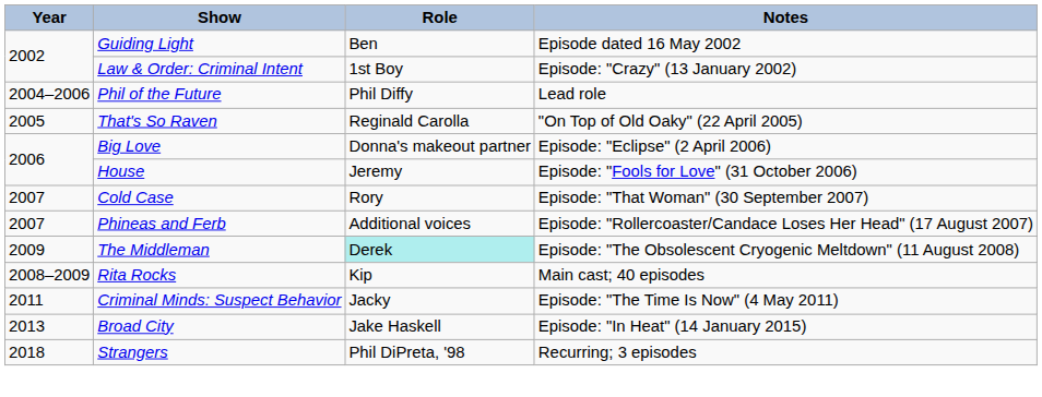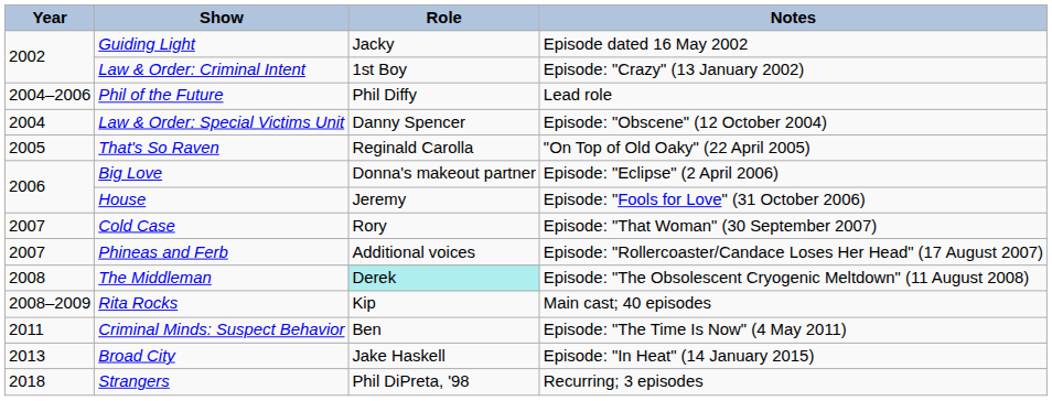 <table class="wikitable">
 <tr>
 <th scope="col" style="background:#B0C4DE;">Year</th>
 <th scope="col" style="background:#B0C4DE;">Show</th>
 <th scope="col" style="background:#B0C4DE;">Role</th>
 <th scope="col" style="background:#B0C4DE;">Notes</th>
 </tr>
 <tr>
 <td rowspan="2">2002</td>
 <td><em><a href='#'>Guiding Light</a></em></td>
-<td>Ben</td>
+<td>Jacky</td>
 <td>Episode dated 16 May 2002</td>
 </tr>
 <tr>
 <td><em><a href='#'>Law & Order: Criminal Intent</a></em></td>
 <td>1st Boy</td>
 <td>Episode: "Crazy" (13 January 2002)</td>
 </tr>
 <tr>
 <td>2004–2006</td>
 <td><em><a href='#'>Phil of the Future</a></em></td>
 <td>Phil Diffy</td>
 <td>Lead role</td>
+</tr>
+<tr>
+<td>2004</td>
+<td><em><a href='#'>Law & Order: Special Victims Unit</a></em></td>
+<td>Danny Spencer</td>
+<td>Episode: "Obscene" (12 October 2004)</td>
 </tr>
 <tr>
 <td>2005</td>
 <td><em><a href='#'>That's So Raven</a></em></td>
 <td>Reginald Carolla</td>
 <td>"On Top of Old Oaky" (22 April 2005)</td>
 </tr>
 <tr>
 <td rowspan="2">2006</td>
 <td><em><a href='#'>Big Love</a></em></td>
 <td>Donna's makeout partner</td>
 <td>Episode: "Eclipse" (2 April 2006)</td>
 </tr>
 <tr>
 <td><em><a href='#'>House</a></em></td>
 <td>Jeremy</td>
 <td>Episode: "<a href='#'>Fools for Love</a>" (31 October 2006)</td>
 </tr>
 <tr>
 <td>2007</td>
 <td><em><a href='#'>Cold Case</a></em></td>
 <td>Rory</td>
 <td>Episode: "That Woman" (30 September 2007)</td>
 </tr>
 <tr>
 <td>2007</td>
 <td><em><a href='#'>Phineas and Ferb</a></em></td>
 <td>Additional voices</td>
 <td>Episode: "Rollercoaster/Candace Loses Her Head" (17 August 2007)</td>
 </tr>
 <tr>
-<td>2009</td>
+<td>2008</td>
 <td><em><a href='#'>The Middleman</a></em></td>
 <td style="background: paleturquoise;">Derek</td>
 <td>Episode: "The Obsolescent Cryogenic Meltdown" (11 August 2008)</td>
 </tr>
 <tr>
 <td>2008–2009</td>
 <td><em><a href='#'>Rita Rocks</a></em></td>
 <td>Kip</td>
 <td>Main cast; 40 episodes</td>
 </tr>
 <tr>
 <td>2011</td>
 <td><em><a href='#'>Criminal Minds: Suspect Behavior</a></em></td>
-<td>Jacky</td>
+<td>Ben</td>
 <td>Episode: "The Time Is Now" (4 May 2011)</td>
 </tr>
 <tr>
 <td>2013</td>
 <td><em><a href='#'>Broad City</a></em></td>
 <td>Jake Haskell</td>
 <td>Episode: "In Heat" (14 January 2015)</td>
 </tr>
 <tr>
 <td>2018</td>
 <td><em><a href='#'>Strangers</a></em></td>
 <td>Phil DiPreta, '98</td>
 <td>Recurring; 3 episodes</td>
 </tr>
 </table>
